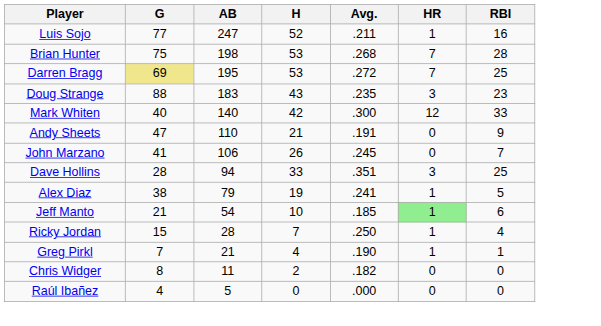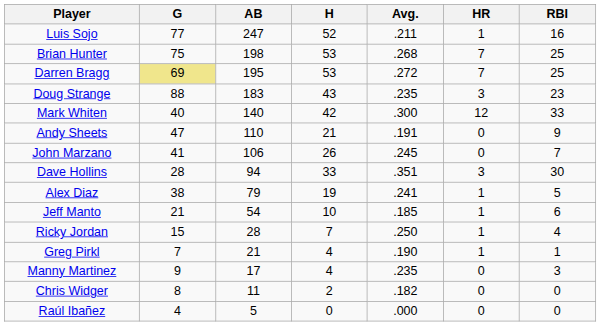 <table class="wikitable sortable">
 <tr>
 <th bgcolor="#DDDDFF" width="16%">Player</th>
 <th bgcolor="#DDDDFF" width="9%">G</th>
 <th bgcolor="#DDDDFF" width="9%">AB</th>
 <th bgcolor="#DDDDFF" width="9%">H</th>
 <th bgcolor="#DDDDFF" width="9%">Avg.</th>
 <th bgcolor="#DDDDFF" width="9%">HR</th>
 <th bgcolor="#DDDDFF" width="9%">RBI</th>
 </tr>
 <tr align="center">
 <td><a href='#'>Luis Sojo</a></td>
 <td>77</td>
 <td>247</td>
 <td>52</td>
 <td>.211</td>
 <td>1</td>
 <td>16</td>
 </tr>
 <tr align=center>
 <td><a href='#'>Brian Hunter</a></td>
 <td>75</td>
 <td>198</td>
 <td>53</td>
 <td>.268</td>
 <td>7</td>
-<td>28</td>
+<td>25</td>
 </tr>
 <tr align=center>
 <td><a href='#'>Darren Bragg</a></td>
 <td style="background: khaki;">69</td>
 <td>195</td>
 <td>53</td>
 <td>.272</td>
 <td>7</td>
 <td>25</td>
 </tr>
 <tr align=center>
 <td><a href='#'>Doug Strange</a></td>
 <td>88</td>
 <td>183</td>
 <td>43</td>
 <td>.235</td>
 <td>3</td>
 <td>23</td>
 </tr>
 <tr align=center>
 <td><a href='#'>Mark Whiten</a></td>
 <td>40</td>
 <td>140</td>
 <td>42</td>
 <td>.300</td>
 <td>12</td>
 <td>33</td>
 </tr>
 <tr align=center>
 <td><a href='#'>Andy Sheets</a></td>
 <td>47</td>
 <td>110</td>
 <td>21</td>
 <td>.191</td>
 <td>0</td>
 <td>9</td>
 </tr>
 <tr align=center>
 <td><a href='#'>John Marzano</a></td>
 <td>41</td>
 <td>106</td>
 <td>26</td>
 <td>.245</td>
 <td>0</td>
 <td>7</td>
 </tr>
 <tr align=center>
 <td><a href='#'>Dave Hollins</a></td>
 <td>28</td>
 <td>94</td>
 <td>33</td>
 <td>.351</td>
 <td>3</td>
-<td>25</td>
+<td>30</td>
 </tr>
 <tr align=center>
 <td><a href='#'>Alex Diaz</a></td>
 <td>38</td>
 <td>79</td>
 <td>19</td>
 <td>.241</td>
 <td>1</td>
 <td>5</td>
 </tr>
 <tr align="center">
 <td><a href='#'>Jeff Manto</a></td>
 <td>21</td>
 <td>54</td>
 <td>10</td>
 <td>.185</td>
-<td style="background: lightgreen;">1</td>
+<td>1</td>
 <td>6</td>
 </tr>
 <tr align=center>
 <td><a href='#'>Ricky Jordan</a></td>
 <td>15</td>
 <td>28</td>
 <td>7</td>
 <td>.250</td>
 <td>1</td>
 <td>4</td>
 </tr>
 <tr align=center>
 <td><a href='#'>Greg Pirkl</a></td>
 <td>7</td>
 <td>21</td>
 <td>4</td>
 <td>.190</td>
 <td>1</td>
 <td>1</td>
 </tr>
 <tr align=center>
+<td><a href='#'>Manny Martinez</a></td>
+<td>9</td>
+<td>17</td>
+<td>4</td>
+<td>.235</td>
+<td>0</td>
+<td>3</td>
+</tr>
+<tr align=center>
 <td><a href='#'>Chris Widger</a></td>
 <td>8</td>
 <td>11</td>
 <td>2</td>
 <td>.182</td>
 <td>0</td>
 <td>0</td>
 </tr>
 <tr align=center>
 <td><a href='#'>Raúl Ibañez</a></td>
 <td>4</td>
 <td>5</td>
 <td>0</td>
 <td>.000</td>
 <td>0</td>
 <td>0</td>
 </tr>
 </table>
